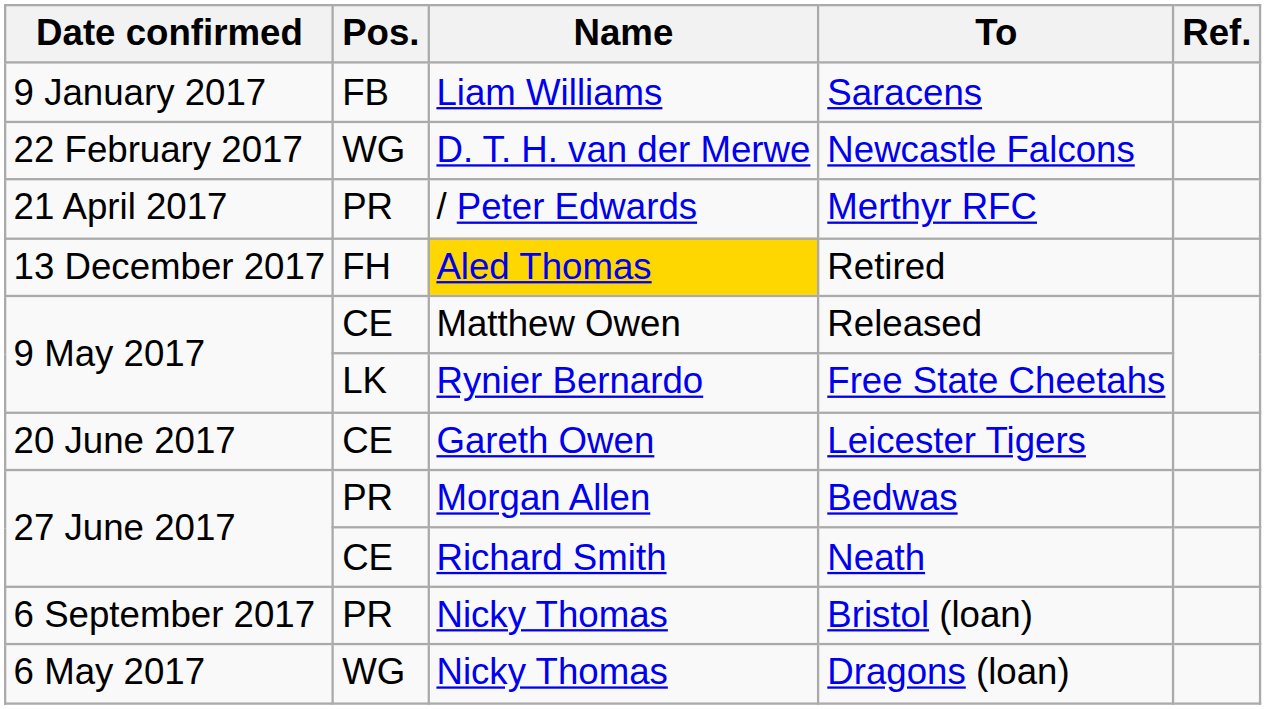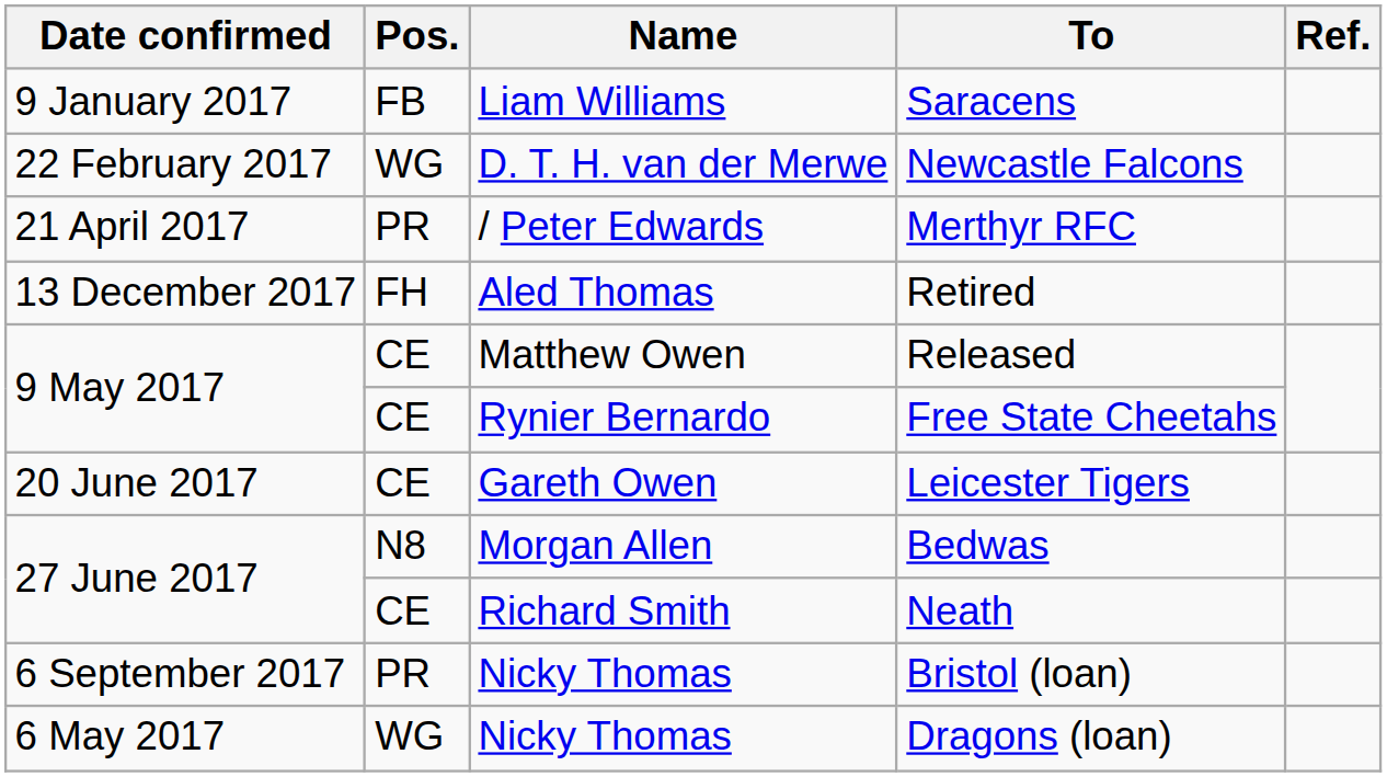 <table class="wikitable">
 <tr>
 <th>Date confirmed</th>
 <th>Pos.</th>
 <th>Name</th>
 <th>To</th>
 <th>Ref.</th>
 </tr>
 <tr>
 <td>9 January 2017</td>
 <td>FB</td>
 <td> <a href='#'>Liam Williams</a></td>
 <td> <a href='#'>Saracens</a></td>
 <td></td>
 </tr>
 <tr>
 <td>22 February 2017</td>
 <td>WG</td>
 <td> <a href='#'>D. T. H. van der Merwe</a></td>
 <td> <a href='#'>Newcastle Falcons</a></td>
 <td></td>
 </tr>
 <tr>
 <td>21 April 2017</td>
 <td>PR</td>
 <td>/ <a href='#'>Peter Edwards</a></td>
 <td> <a href='#'>Merthyr RFC</a></td>
 <td></td>
 </tr>
 <tr>
 <td>13 December 2017</td>
 <td>FH</td>
-<td style="background: gold;"> <a href='#'>Aled Thomas</a></td>
+<td> <a href='#'>Aled Thomas</a></td>
 <td>Retired</td>
 <td></td>
 </tr>
 <tr>
 <td rowspan="2">9 May 2017</td>
 <td>CE</td>
 <td> Matthew Owen</td>
 <td>Released</td>
 <td rowspan="2"></td>
 </tr>
 <tr>
-<td>LK</td>
+<td>CE</td>
 <td> <a href='#'>Rynier Bernardo</a></td>
 <td> <a href='#'>Free State Cheetahs</a></td>
 </tr>
 <tr>
 <td>20 June 2017</td>
 <td>CE</td>
 <td> <a href='#'>Gareth Owen</a></td>
 <td> <a href='#'>Leicester Tigers</a></td>
 <td></td>
 </tr>
 <tr>
 <td rowspan="2">27 June 2017</td>
-<td>PR</td>
+<td>N8</td>
 <td> <a href='#'>Morgan Allen</a></td>
 <td> <a href='#'>Bedwas</a></td>
 <td></td>
 </tr>
 <tr>
 <td>CE</td>
 <td> <a href='#'>Richard Smith</a></td>
 <td> <a href='#'>Neath</a></td>
 <td></td>
 </tr>
 <tr>
 <td>6 September 2017</td>
 <td>PR</td>
 <td> <a href='#'>Nicky Thomas</a></td>
 <td> <a href='#'>Bristol</a> (loan)</td>
 <td></td>
 </tr>
 <tr>
 <td>6 May 2017</td>
 <td>WG</td>
 <td> <a href='#'>Nicky Thomas</a></td>
 <td> <a href='#'>Dragons</a> (loan)</td>
 <td></td>
 </tr>
 </table>
